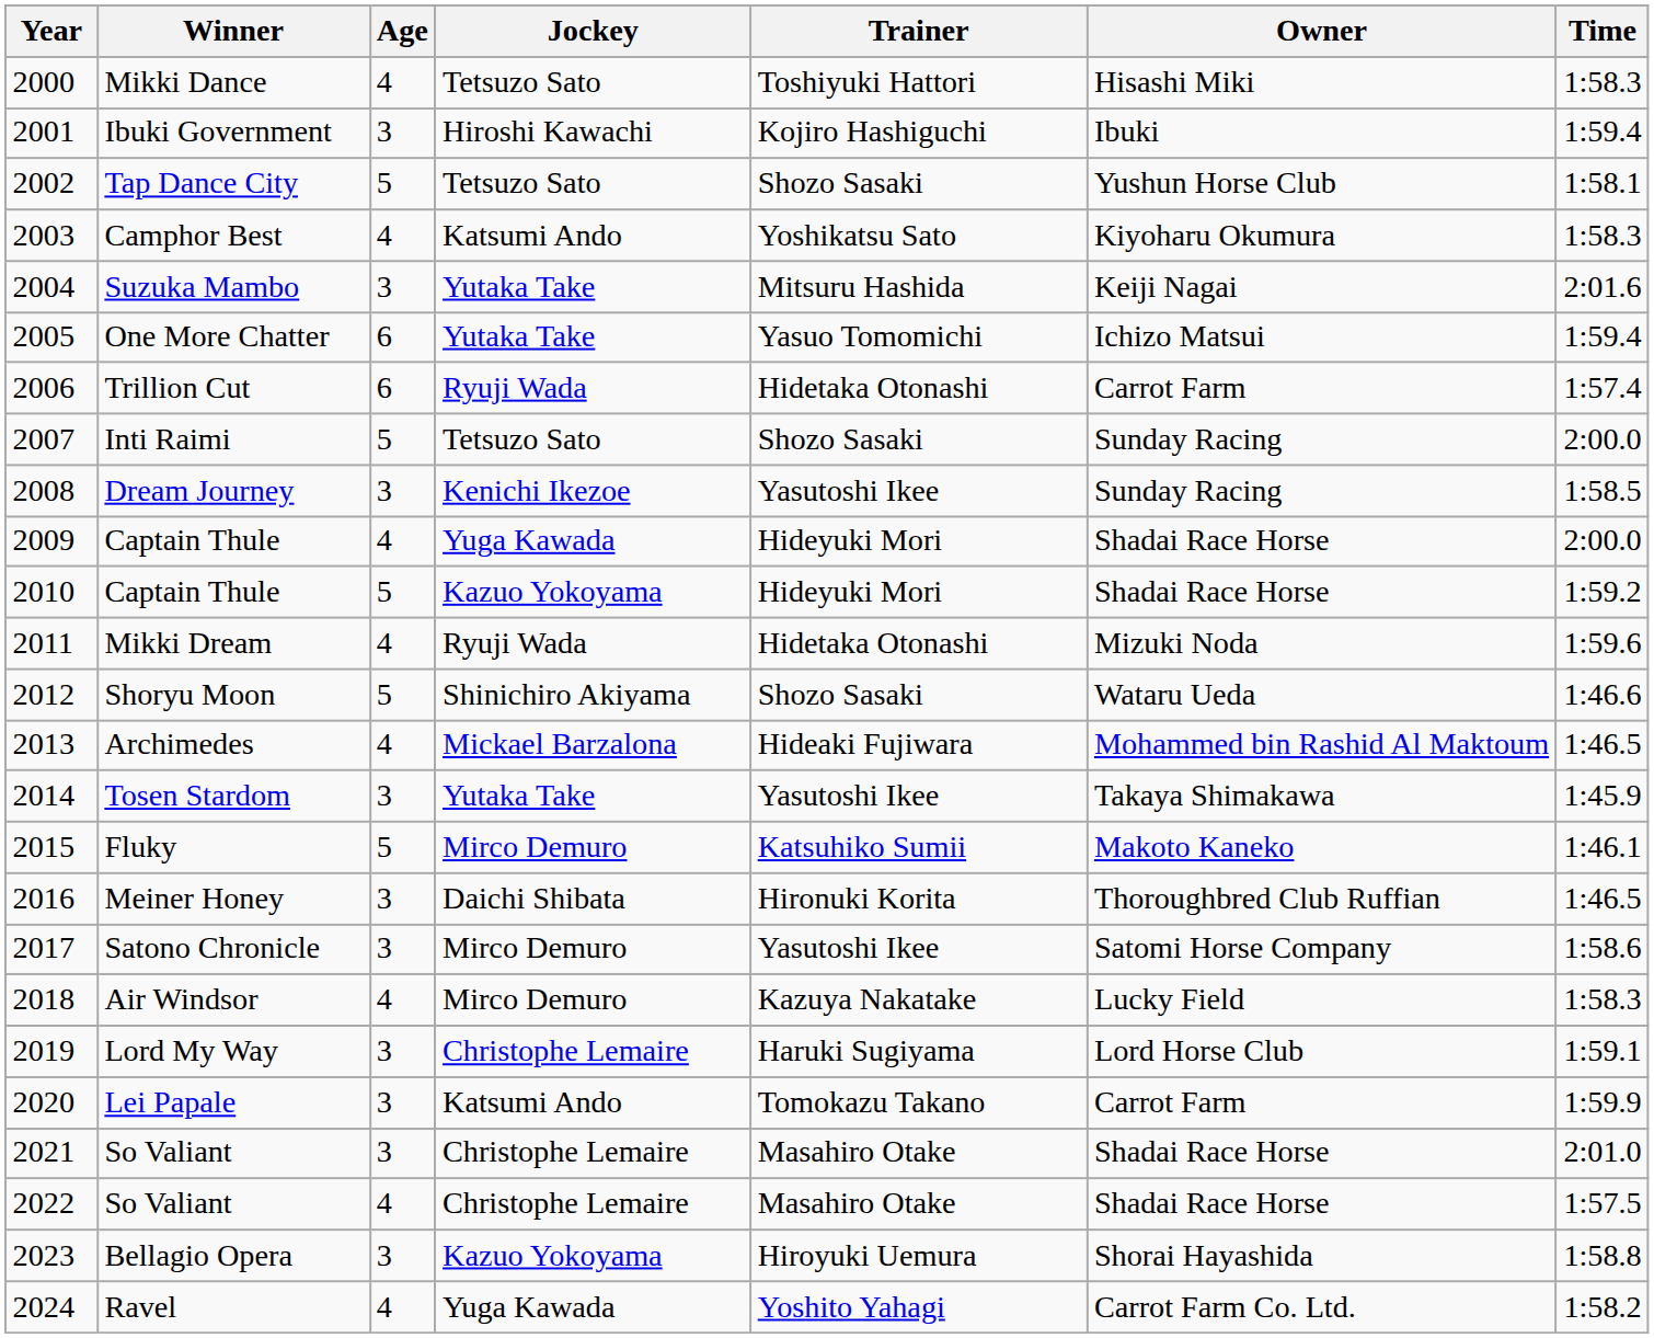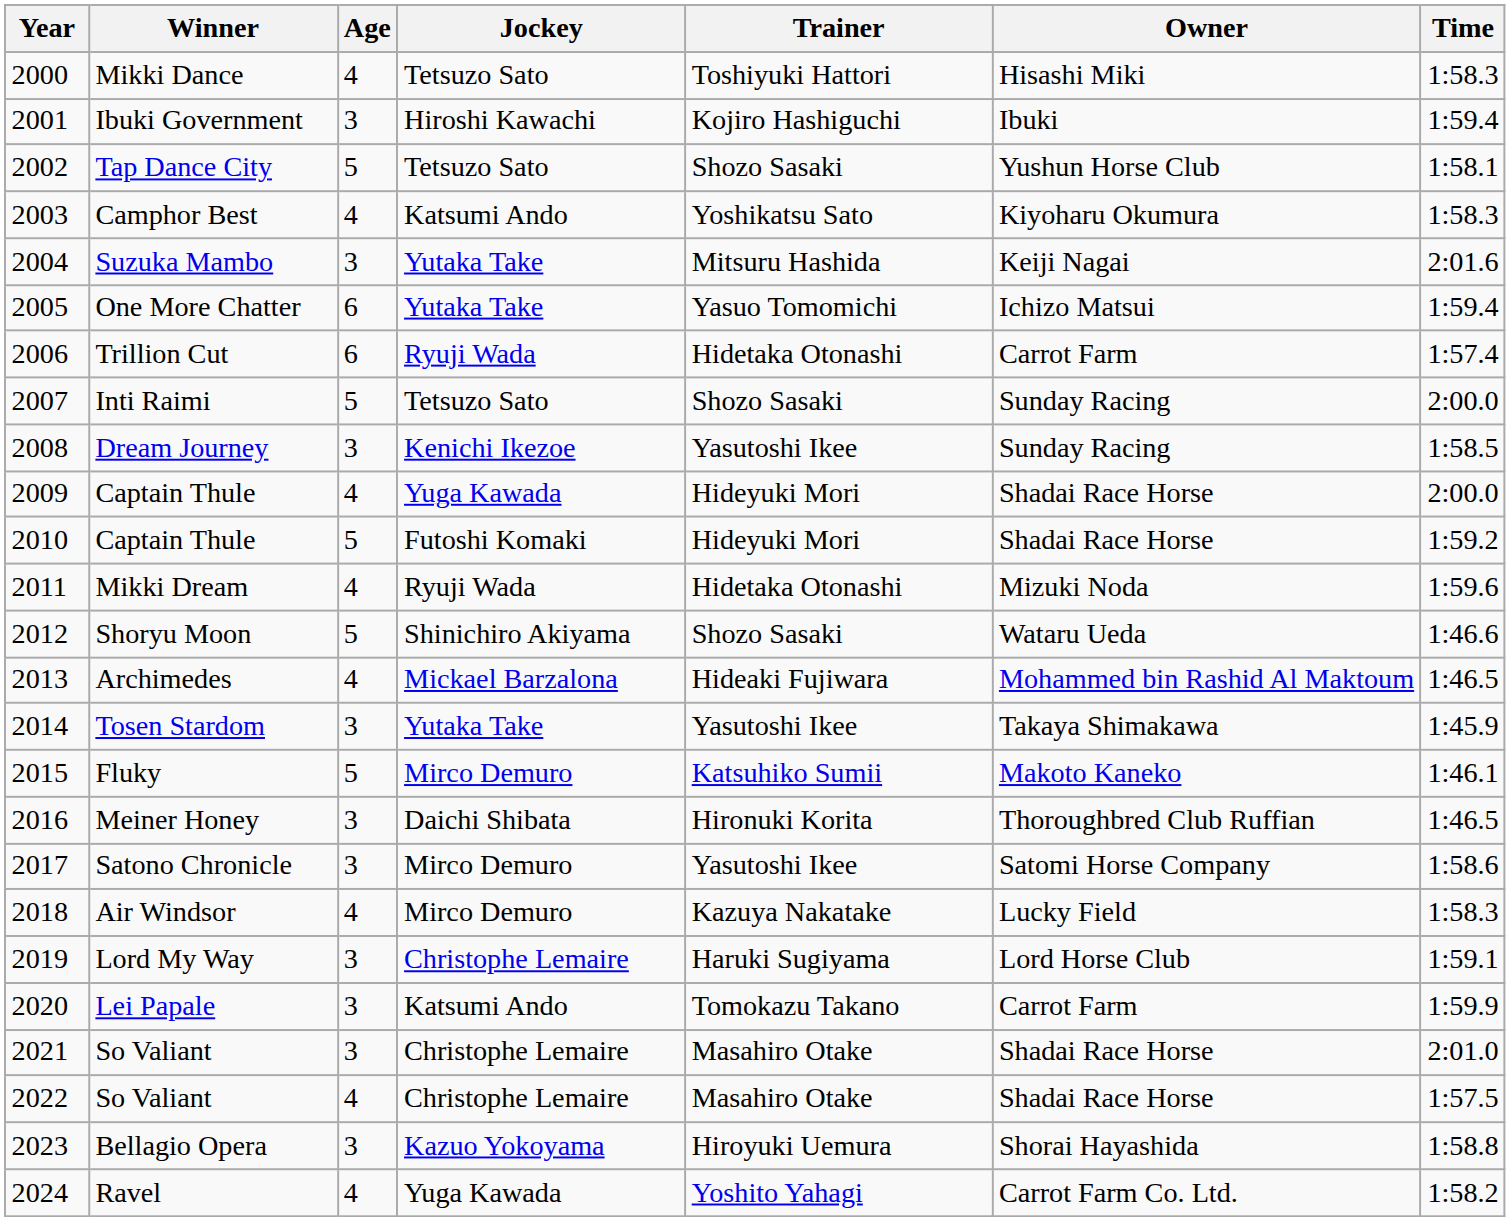 <table class="wikitable sortable" style="font-size:90%">
 <tr>
 <th width="36px">Year<br></th>
 <th width="120px">Winner<br></th>
 <th>Age<br></th>
 <th width="140px">Jockey<br></th>
 <th width="150px">Trainer<br></th>
 <th>Owner</th>
 <th>Time<br></th>
 </tr>
 <tr>
 <td>2000</td>
 <td>Mikki Dance</td>
 <td>4</td>
 <td>Tetsuzo Sato</td>
 <td>Toshiyuki Hattori</td>
 <td>Hisashi Miki</td>
 <td>1:58.3</td>
 </tr>
 <tr>
 <td>2001</td>
 <td>Ibuki Government</td>
 <td>3</td>
 <td>Hiroshi Kawachi</td>
 <td>Kojiro Hashiguchi</td>
 <td>Ibuki</td>
 <td>1:59.4</td>
 </tr>
 <tr>
 <td>2002</td>
 <td><a href='#'>Tap Dance City</a></td>
 <td>5</td>
 <td>Tetsuzo Sato</td>
 <td>Shozo Sasaki</td>
 <td>Yushun Horse Club</td>
 <td>1:58.1</td>
 </tr>
 <tr>
 <td>2003</td>
 <td>Camphor Best</td>
 <td>4</td>
 <td>Katsumi Ando</td>
 <td>Yoshikatsu Sato</td>
 <td>Kiyoharu Okumura</td>
 <td>1:58.3</td>
 </tr>
 <tr>
 <td>2004</td>
 <td><a href='#'>Suzuka Mambo</a></td>
 <td>3</td>
 <td><a href='#'>Yutaka Take</a></td>
 <td>Mitsuru Hashida</td>
 <td>Keiji Nagai</td>
 <td>2:01.6</td>
 </tr>
 <tr>
 <td>2005</td>
 <td>One More Chatter</td>
 <td>6</td>
 <td><a href='#'>Yutaka Take</a></td>
 <td>Yasuo Tomomichi</td>
 <td>Ichizo Matsui</td>
 <td>1:59.4</td>
 </tr>
 <tr>
 <td>2006</td>
 <td>Trillion Cut</td>
 <td>6</td>
 <td><a href='#'>Ryuji Wada</a></td>
 <td>Hidetaka Otonashi</td>
 <td>Carrot Farm</td>
 <td>1:57.4</td>
 </tr>
 <tr>
 <td>2007</td>
 <td>Inti Raimi</td>
 <td>5</td>
 <td>Tetsuzo Sato</td>
 <td>Shozo Sasaki</td>
 <td>Sunday Racing</td>
 <td>2:00.0</td>
 </tr>
 <tr>
 <td>2008</td>
 <td><a href='#'>Dream Journey</a></td>
 <td>3</td>
 <td><a href='#'>Kenichi Ikezoe</a></td>
 <td>Yasutoshi Ikee</td>
 <td>Sunday Racing</td>
 <td>1:58.5</td>
 </tr>
 <tr>
 <td>2009</td>
 <td>Captain Thule</td>
 <td>4</td>
 <td><a href='#'>Yuga Kawada</a></td>
 <td>Hideyuki Mori</td>
 <td>Shadai Race Horse</td>
 <td>2:00.0</td>
 </tr>
 <tr>
 <td>2010</td>
 <td>Captain Thule</td>
 <td>5</td>
-<td><a href='#'>Kazuo Yokoyama</a></td>
+<td>Futoshi Komaki</td>
 <td>Hideyuki Mori</td>
 <td>Shadai Race Horse</td>
 <td>1:59.2</td>
 </tr>
 <tr>
 <td>2011</td>
 <td>Mikki Dream</td>
 <td>4</td>
 <td>Ryuji Wada</td>
 <td>Hidetaka Otonashi</td>
 <td>Mizuki Noda</td>
 <td>1:59.6</td>
 </tr>
 <tr>
 <td>2012</td>
 <td>Shoryu Moon</td>
 <td>5</td>
 <td>Shinichiro Akiyama</td>
 <td>Shozo Sasaki</td>
 <td>Wataru Ueda</td>
 <td>1:46.6</td>
 </tr>
 <tr>
 <td>2013</td>
 <td>Archimedes</td>
 <td>4</td>
 <td><a href='#'>Mickael Barzalona</a></td>
 <td>Hideaki Fujiwara</td>
 <td><a href='#'>Mohammed bin Rashid Al Maktoum</a></td>
 <td>1:46.5</td>
 </tr>
 <tr>
 <td>2014</td>
 <td><a href='#'>Tosen Stardom</a></td>
 <td>3</td>
 <td><a href='#'>Yutaka Take</a></td>
 <td>Yasutoshi Ikee</td>
 <td>Takaya Shimakawa</td>
 <td>1:45.9</td>
 </tr>
 <tr>
 <td>2015</td>
 <td>Fluky</td>
 <td>5</td>
 <td><a href='#'>Mirco Demuro</a></td>
 <td><a href='#'>Katsuhiko Sumii</a></td>
 <td><a href='#'>Makoto Kaneko</a></td>
 <td>1:46.1</td>
 </tr>
 <tr>
 <td>2016</td>
 <td>Meiner Honey</td>
 <td>3</td>
 <td>Daichi Shibata</td>
 <td>Hironuki Korita</td>
 <td>Thoroughbred Club Ruffian</td>
 <td>1:46.5</td>
 </tr>
 <tr>
 <td>2017</td>
 <td>Satono Chronicle</td>
 <td>3</td>
 <td>Mirco Demuro</td>
 <td>Yasutoshi Ikee</td>
 <td>Satomi Horse Company</td>
 <td>1:58.6</td>
 </tr>
 <tr>
 <td>2018</td>
 <td>Air Windsor</td>
 <td>4</td>
 <td>Mirco Demuro</td>
 <td>Kazuya Nakatake</td>
 <td>Lucky Field</td>
 <td>1:58.3</td>
 </tr>
 <tr>
 <td>2019</td>
 <td>Lord My Way</td>
 <td>3</td>
 <td><a href='#'>Christophe Lemaire</a></td>
 <td>Haruki Sugiyama</td>
 <td>Lord Horse Club</td>
 <td>1:59.1</td>
 </tr>
 <tr>
 <td>2020</td>
 <td><a href='#'>Lei Papale</a></td>
 <td>3</td>
 <td>Katsumi Ando</td>
 <td>Tomokazu Takano</td>
 <td>Carrot Farm</td>
 <td>1:59.9</td>
 </tr>
 <tr>
 <td>2021</td>
 <td>So Valiant</td>
 <td>3</td>
 <td>Christophe Lemaire</td>
 <td>Masahiro Otake</td>
 <td>Shadai Race Horse</td>
 <td>2:01.0</td>
 </tr>
 <tr>
 <td>2022</td>
 <td>So Valiant</td>
 <td>4</td>
 <td>Christophe Lemaire</td>
 <td>Masahiro Otake</td>
 <td>Shadai Race Horse</td>
 <td>1:57.5</td>
 </tr>
 <tr>
 <td>2023</td>
 <td>Bellagio Opera</td>
 <td>3</td>
 <td><a href='#'>Kazuo Yokoyama</a></td>
 <td>Hiroyuki Uemura</td>
 <td>Shorai Hayashida</td>
 <td>1:58.8</td>
 </tr>
 <tr>
 <td>2024</td>
 <td>Ravel</td>
 <td>4</td>
 <td>Yuga Kawada</td>
 <td><a href='#'>Yoshito Yahagi</a></td>
 <td>Carrot Farm Co. Ltd.</td>
 <td>1:58.2</td>
 </tr>
 </table>
